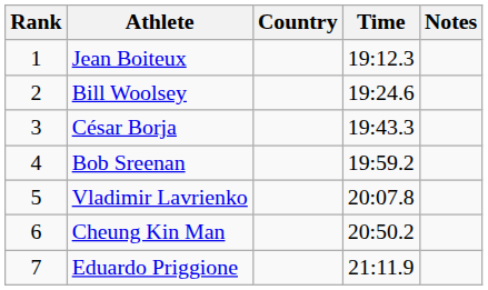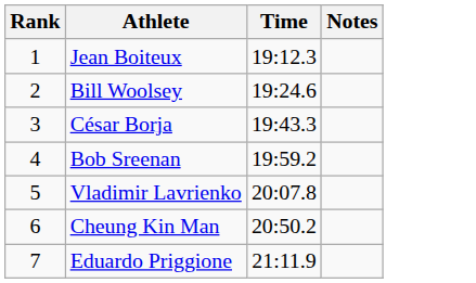 <table class="wikitable sortable" style="text-align:center">
 <tr>
 <th>Rank</th>
 <th>Athlete</th>
-<th>Country</th>
 <th>Time</th>
 <th>Notes</th>
 </tr>
 <tr>
 <td>1</td>
 <td align=left><a href='#'>Jean Boiteux</a></td>
-<td align=left></td>
 <td>19:12.3</td>
 <td></td>
 </tr>
 <tr>
 <td>2</td>
 <td align=left><a href='#'>Bill Woolsey</a></td>
-<td align=left></td>
 <td>19:24.6</td>
 <td></td>
 </tr>
 <tr>
 <td>3</td>
 <td align=left><a href='#'>César Borja</a></td>
-<td align=left></td>
 <td>19:43.3</td>
 <td></td>
 </tr>
 <tr>
 <td>4</td>
 <td align=left><a href='#'>Bob Sreenan</a></td>
-<td align=left></td>
 <td>19:59.2</td>
 <td></td>
 </tr>
 <tr>
 <td>5</td>
 <td align=left><a href='#'>Vladimir Lavrienko</a></td>
-<td align=left></td>
 <td>20:07.8</td>
 <td></td>
 </tr>
 <tr>
 <td>6</td>
 <td align=left><a href='#'>Cheung Kin Man</a></td>
-<td align=left></td>
 <td>20:50.2</td>
 <td></td>
 </tr>
 <tr>
 <td>7</td>
 <td align=left><a href='#'>Eduardo Priggione</a></td>
-<td align=left></td>
 <td>21:11.9</td>
 <td></td>
 </tr>
 </table>
